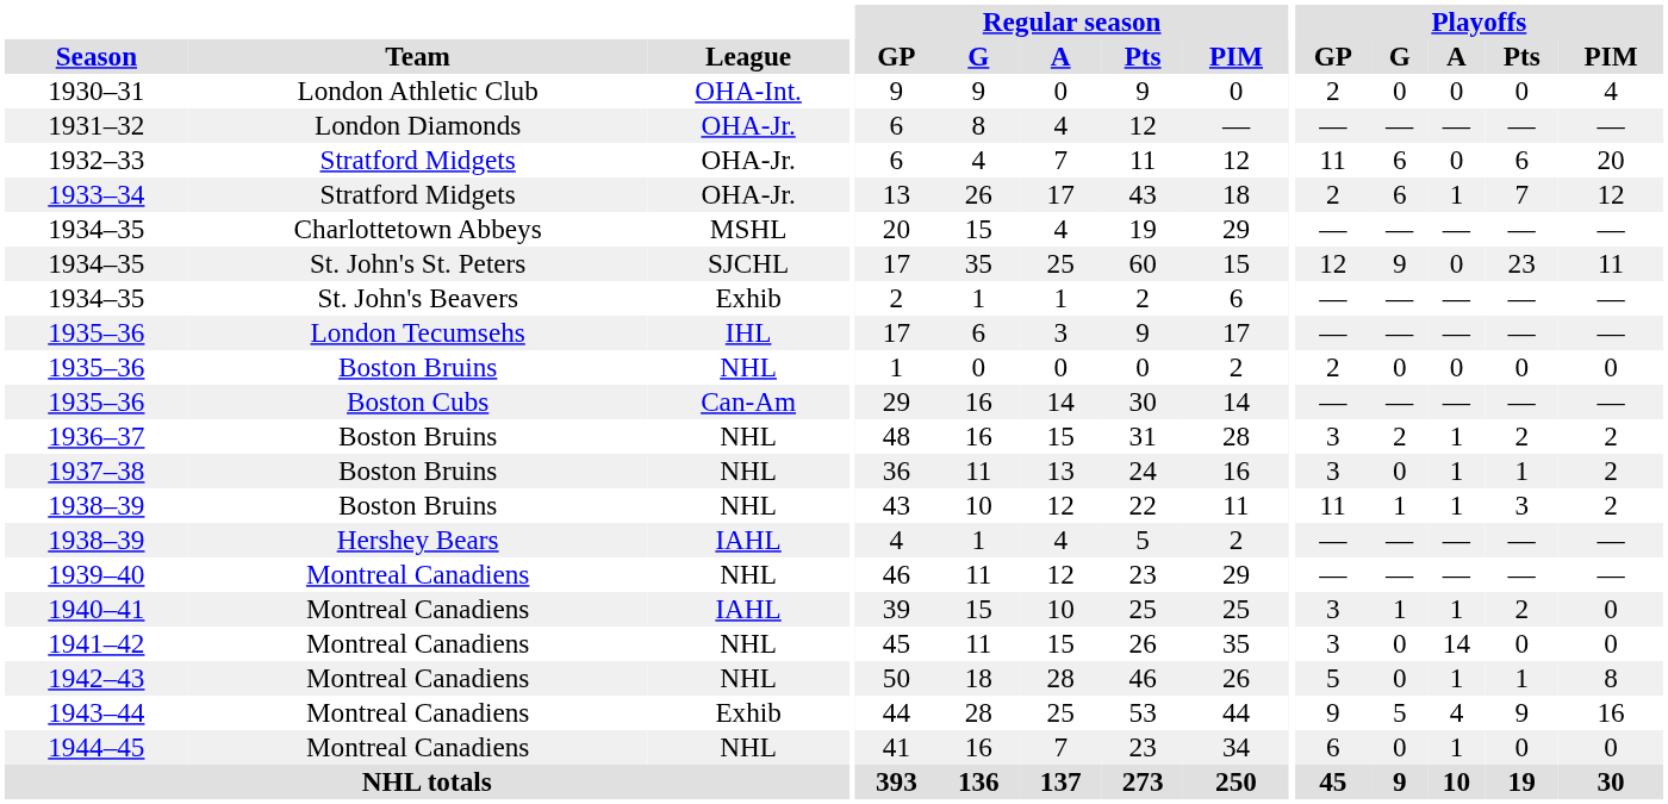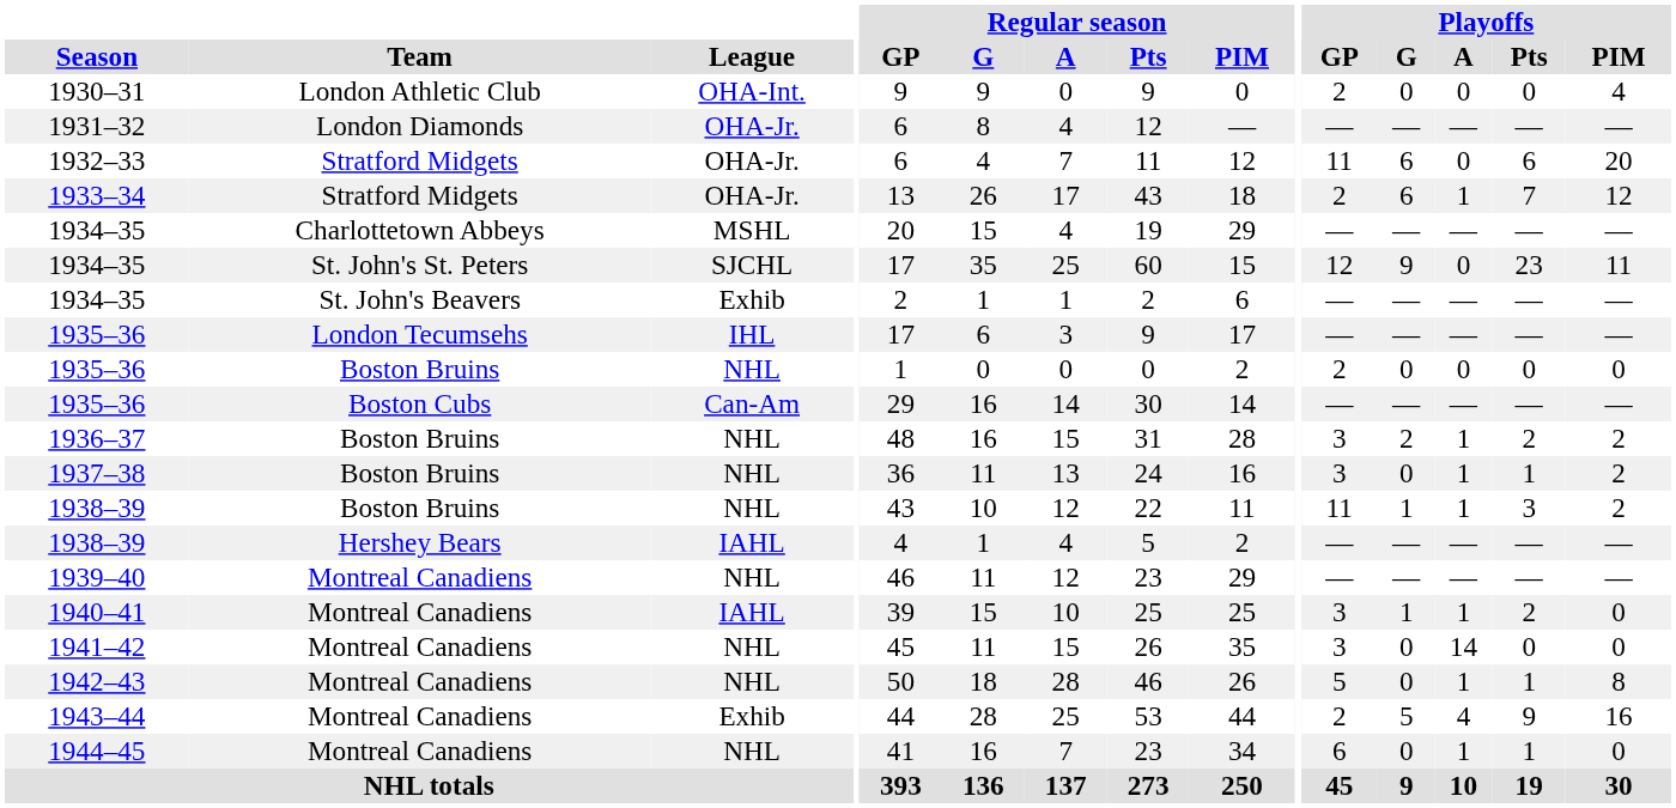 <table border="0" cellpadding="1" cellspacing="0" style="text-align:center; width:60em">
 <tr bgcolor="#e0e0e0">
 <th colspan="3" bgcolor="#ffffff"></th>
 <th rowspan="100" bgcolor="#ffffff"></th>
 <th colspan="5"><a href='#'>Regular season</a></th>
 <th rowspan="100" bgcolor="#ffffff"></th>
 <th colspan="5"><a href='#'>Playoffs</a></th>
 </tr>
 <tr bgcolor="#e0e0e0">
 <th><a href='#'>Season</a></th>
 <th>Team</th>
 <th>League</th>
 <th>GP</th>
 <th><a href='#'>G</a></th>
 <th><a href='#'>A</a></th>
 <th><a href='#'>Pts</a></th>
 <th><a href='#'>PIM</a></th>
 <th>GP</th>
 <th>G</th>
 <th>A</th>
 <th>Pts</th>
 <th>PIM</th>
 </tr>
 <tr>
 <td>1930–31</td>
 <td>London Athletic Club</td>
 <td><a href='#'>OHA-Int.</a></td>
 <td>9</td>
 <td>9</td>
 <td>0</td>
 <td>9</td>
 <td>0</td>
 <td>2</td>
 <td>0</td>
 <td>0</td>
 <td>0</td>
 <td>4</td>
 </tr>
 <tr bgcolor="#f0f0f0">
 <td>1931–32</td>
 <td>London Diamonds</td>
 <td><a href='#'>OHA-Jr.</a></td>
 <td>6</td>
 <td>8</td>
 <td>4</td>
 <td>12</td>
 <td>—</td>
 <td>—</td>
 <td>—</td>
 <td>—</td>
 <td>—</td>
 <td>—</td>
 </tr>
 <tr>
 <td>1932–33</td>
 <td><a href='#'>Stratford Midgets</a></td>
 <td>OHA-Jr.</td>
 <td>6</td>
 <td>4</td>
 <td>7</td>
 <td>11</td>
 <td>12</td>
 <td>11</td>
 <td>6</td>
 <td>0</td>
 <td>6</td>
 <td>20</td>
 </tr>
 <tr bgcolor="#f0f0f0">
 <td><a href='#'>1933–34</a></td>
 <td>Stratford Midgets</td>
 <td>OHA-Jr.</td>
 <td>13</td>
 <td>26</td>
 <td>17</td>
 <td>43</td>
 <td>18</td>
 <td>2</td>
 <td>6</td>
 <td>1</td>
 <td>7</td>
 <td>12</td>
 </tr>
 <tr>
 <td>1934–35</td>
 <td>Charlottetown Abbeys</td>
 <td>MSHL</td>
 <td>20</td>
 <td>15</td>
 <td>4</td>
 <td>19</td>
 <td>29</td>
 <td>—</td>
 <td>—</td>
 <td>—</td>
 <td>—</td>
 <td>—</td>
 </tr>
 <tr bgcolor="#f0f0f0">
 <td>1934–35</td>
 <td>St. John's St. Peters</td>
 <td>SJCHL</td>
 <td>17</td>
 <td>35</td>
 <td>25</td>
 <td>60</td>
 <td>15</td>
 <td>12</td>
 <td>9</td>
 <td>0</td>
 <td>23</td>
 <td>11</td>
 </tr>
 <tr>
 <td>1934–35</td>
 <td>St. John's Beavers</td>
 <td>Exhib</td>
 <td>2</td>
 <td>1</td>
 <td>1</td>
 <td>2</td>
 <td>6</td>
 <td>—</td>
 <td>—</td>
 <td>—</td>
 <td>—</td>
 <td>—</td>
 </tr>
 <tr bgcolor="#f0f0f0">
 <td><a href='#'>1935–36</a></td>
 <td><a href='#'>London Tecumsehs</a></td>
 <td><a href='#'>IHL</a></td>
 <td>17</td>
 <td>6</td>
 <td>3</td>
 <td>9</td>
 <td>17</td>
 <td>—</td>
 <td>—</td>
 <td>—</td>
 <td>—</td>
 <td>—</td>
 </tr>
 <tr>
 <td><a href='#'>1935–36</a></td>
 <td><a href='#'>Boston Bruins</a></td>
 <td><a href='#'>NHL</a></td>
 <td>1</td>
 <td>0</td>
 <td>0</td>
 <td>0</td>
 <td>2</td>
 <td>2</td>
 <td>0</td>
 <td>0</td>
 <td>0</td>
 <td>0</td>
 </tr>
 <tr bgcolor="#f0f0f0">
 <td><a href='#'>1935–36</a></td>
 <td><a href='#'>Boston Cubs</a></td>
 <td><a href='#'>Can-Am</a></td>
 <td>29</td>
 <td>16</td>
 <td>14</td>
 <td>30</td>
 <td>14</td>
 <td>—</td>
 <td>—</td>
 <td>—</td>
 <td>—</td>
 <td>—</td>
 </tr>
 <tr>
 <td><a href='#'>1936–37</a></td>
 <td>Boston Bruins</td>
 <td>NHL</td>
 <td>48</td>
 <td>16</td>
 <td>15</td>
 <td>31</td>
 <td>28</td>
 <td>3</td>
 <td>2</td>
 <td>1</td>
 <td>2</td>
 <td>2</td>
 </tr>
 <tr bgcolor="#f0f0f0">
 <td><a href='#'>1937–38</a></td>
 <td>Boston Bruins</td>
 <td>NHL</td>
 <td>36</td>
 <td>11</td>
 <td>13</td>
 <td>24</td>
 <td>16</td>
 <td>3</td>
 <td>0</td>
 <td>1</td>
 <td>1</td>
 <td>2</td>
 </tr>
 <tr>
 <td><a href='#'>1938–39</a></td>
 <td>Boston Bruins</td>
 <td>NHL</td>
 <td>43</td>
 <td>10</td>
 <td>12</td>
 <td>22</td>
 <td>11</td>
 <td>11</td>
 <td>1</td>
 <td>1</td>
 <td>3</td>
 <td>2</td>
 </tr>
 <tr bgcolor="#f0f0f0">
 <td><a href='#'>1938–39</a></td>
 <td><a href='#'>Hershey Bears</a></td>
 <td><a href='#'>IAHL</a></td>
 <td>4</td>
 <td>1</td>
 <td>4</td>
 <td>5</td>
 <td>2</td>
 <td>—</td>
 <td>—</td>
 <td>—</td>
 <td>—</td>
 <td>—</td>
 </tr>
 <tr>
 <td><a href='#'>1939–40</a></td>
 <td><a href='#'>Montreal Canadiens</a></td>
 <td>NHL</td>
 <td>46</td>
 <td>11</td>
 <td>12</td>
 <td>23</td>
 <td>29</td>
 <td>—</td>
 <td>—</td>
 <td>—</td>
 <td>—</td>
 <td>—</td>
 </tr>
 <tr bgcolor="#f0f0f0">
 <td><a href='#'>1940–41</a></td>
 <td>Montreal Canadiens</td>
 <td><a href='#'>IAHL</a></td>
 <td>39</td>
 <td>15</td>
 <td>10</td>
 <td>25</td>
 <td>25</td>
 <td>3</td>
 <td>1</td>
 <td>1</td>
 <td>2</td>
 <td>0</td>
 </tr>
 <tr>
 <td><a href='#'>1941–42</a></td>
 <td>Montreal Canadiens</td>
 <td>NHL</td>
 <td>45</td>
 <td>11</td>
 <td>15</td>
 <td>26</td>
 <td>35</td>
 <td>3</td>
 <td>0</td>
 <td>14</td>
 <td>0</td>
 <td>0</td>
 </tr>
 <tr bgcolor="#f0f0f0">
 <td><a href='#'>1942–43</a></td>
 <td>Montreal Canadiens</td>
 <td>NHL</td>
 <td>50</td>
 <td>18</td>
 <td>28</td>
 <td>46</td>
 <td>26</td>
 <td>5</td>
 <td>0</td>
 <td>1</td>
 <td>1</td>
 <td>8</td>
 </tr>
 <tr>
 <td><a href='#'>1943–44</a></td>
 <td>Montreal Canadiens</td>
 <td>Exhib</td>
 <td>44</td>
 <td>28</td>
 <td>25</td>
 <td>53</td>
 <td>44</td>
-<td>9</td>
+<td>2</td>
 <td>5</td>
 <td>4</td>
 <td>9</td>
 <td>16</td>
 </tr>
 <tr bgcolor="#f0f0f0">
 <td><a href='#'>1944–45</a></td>
 <td>Montreal Canadiens</td>
 <td>NHL</td>
 <td>41</td>
 <td>16</td>
 <td>7</td>
 <td>23</td>
 <td>34</td>
 <td>6</td>
 <td>0</td>
 <td>1</td>
-<td>0</td>
+<td>1</td>
 <td>0</td>
 </tr>
 <tr bgcolor="#e0e0e0">
 <th colspan="3">NHL totals</th>
 <th>393</th>
 <th>136</th>
 <th>137</th>
 <th>273</th>
 <th>250</th>
 <th>45</th>
 <th>9</th>
 <th>10</th>
 <th>19</th>
 <th>30</th>
 </tr>
 </table>
